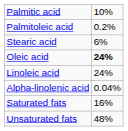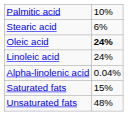 <table class="wikitable">
 <tr>
 <td><a href='#'>Palmitic acid</a></td>
 <td>10%</td>
-</tr>
-<tr>
-<td><a href='#'>Palmitoleic acid</a></td>
-<td>0.2%</td>
 </tr>
 <tr>
 <td><a href='#'>Stearic acid</a></td>
 <td>6%</td>
 </tr>
 <tr>
 <td><a href='#'>Oleic acid</a></td>
 <td><strong>24%</strong></td>
 </tr>
 <tr>
 <td><a href='#'>Linoleic acid</a></td>
 <td>24%</td>
 </tr>
 <tr>
 <td><a href='#'>Alpha-linolenic acid</a></td>
 <td>0.04%</td>
 </tr>
 <tr>
 <td><a href='#'>Saturated fats</a></td>
-<td>16%</td>
+<td>15%</td>
 </tr>
 <tr>
 <td><a href='#'>Unsaturated fats</a></td>
 <td>48%</td>
 </tr>
 </table>
